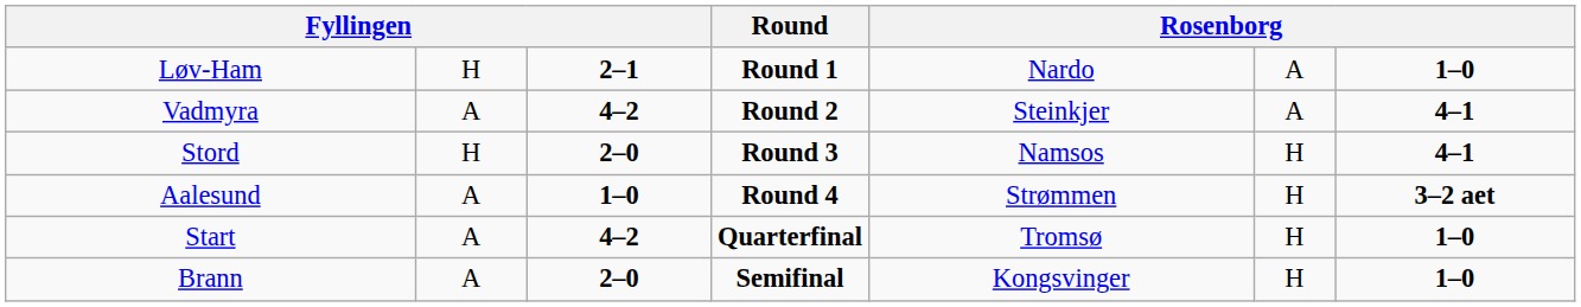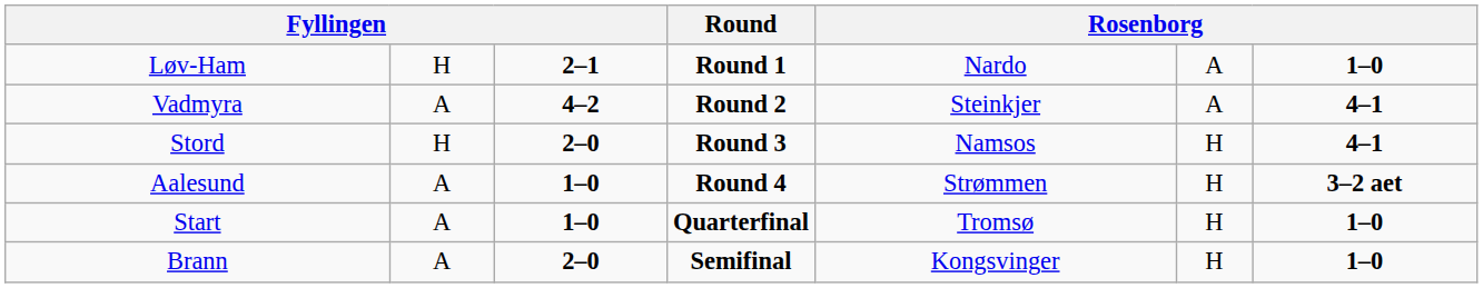 <table border=1 class=wikitable style="text-align:center">
 <tr valign=top>
 <th width=45% colspan=3><a href='#'>Fyllingen</a></th>
 <th width=10%>Round</th>
 <th width=45% colspan=3><a href='#'>Rosenborg</a></th>
 </tr>
 <tr valign=top>
 <td><a href='#'>Løv-Ham</a></td>
 <td>H</td>
 <td><strong>2–1</strong></td>
 <td><strong>Round 1</strong></td>
 <td><a href='#'>Nardo</a></td>
 <td>A</td>
 <td><strong>1–0</strong></td>
 </tr>
 <tr valign=top>
 <td><a href='#'>Vadmyra</a></td>
 <td>A</td>
 <td><strong>4–2</strong></td>
 <td><strong>Round 2</strong></td>
 <td><a href='#'>Steinkjer</a></td>
 <td>A</td>
 <td><strong>4–1</strong></td>
 </tr>
 <tr valign=top>
 <td><a href='#'>Stord</a></td>
 <td>H</td>
 <td><strong>2–0</strong></td>
 <td><strong>Round 3</strong></td>
 <td><a href='#'>Namsos</a></td>
 <td>H</td>
 <td><strong>4–1</strong></td>
 </tr>
 <tr valign=top>
 <td><a href='#'>Aalesund</a></td>
 <td>A</td>
 <td><strong>1–0</strong></td>
 <td><strong>Round 4</strong></td>
 <td><a href='#'>Strømmen</a></td>
 <td>H</td>
 <td><strong>3–2 aet</strong></td>
 </tr>
 <tr valign=top>
 <td><a href='#'>Start</a></td>
 <td>A</td>
-<td><strong>4–2</strong></td>
+<td><strong>1–0</strong></td>
 <td><strong>Quarterfinal</strong></td>
 <td><a href='#'>Tromsø</a></td>
 <td>H</td>
 <td><strong>1–0</strong></td>
 </tr>
 <tr valign=top>
 <td><a href='#'>Brann</a></td>
 <td>A</td>
 <td><strong>2–0</strong></td>
 <td><strong>Semifinal</strong></td>
 <td><a href='#'>Kongsvinger</a></td>
 <td>H</td>
 <td><strong>1–0</strong></td>
 </tr>
 </table>
